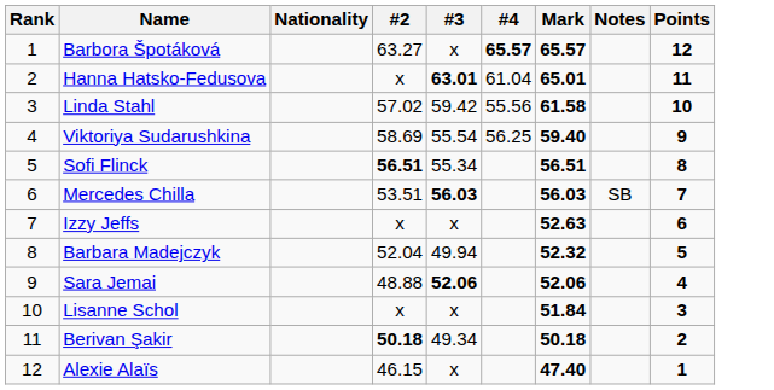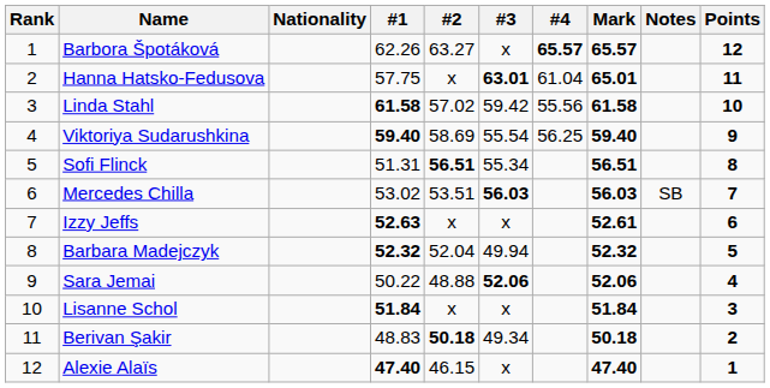 <table class="wikitable sortable" style="text-align:center">
 <tr>
 <th>Rank</th>
 <th>Name</th>
 <th>Nationality</th>
+<th>#1</th>
 <th>#2</th>
 <th>#3</th>
 <th>#4</th>
 <th>Mark</th>
 <th>Notes</th>
 <th>Points</th>
 </tr>
 <tr>
 <td>1</td>
 <td align=left><a href='#'>Barbora Špotáková</a></td>
 <td align=left></td>
+<td>62.26</td>
 <td>63.27</td>
 <td>x</td>
 <td><strong>65.57</strong></td>
 <td><strong>65.57</strong></td>
 <td></td>
 <td><strong>12</strong></td>
 </tr>
 <tr>
 <td>2</td>
 <td align=left><a href='#'>Hanna Hatsko-Fedusova</a></td>
 <td align=left></td>
+<td>57.75</td>
 <td>x</td>
 <td><strong>63.01</strong></td>
 <td>61.04</td>
 <td><strong>65.01</strong></td>
 <td></td>
 <td><strong>11</strong></td>
 </tr>
 <tr>
 <td>3</td>
 <td align=left><a href='#'>Linda Stahl</a></td>
 <td align=left></td>
+<td><strong>61.58</strong></td>
 <td>57.02</td>
 <td>59.42</td>
 <td>55.56</td>
 <td><strong>61.58</strong></td>
 <td></td>
 <td><strong>10</strong></td>
 </tr>
 <tr>
 <td>4</td>
 <td align=left><a href='#'>Viktoriya Sudarushkina</a></td>
 <td align=left></td>
+<td><strong>59.40</strong></td>
 <td>58.69</td>
 <td>55.54</td>
 <td>56.25</td>
 <td><strong>59.40</strong></td>
 <td></td>
 <td><strong>9</strong></td>
 </tr>
 <tr>
 <td>5</td>
 <td align=left><a href='#'>Sofi Flinck</a></td>
 <td align=left></td>
+<td>51.31</td>
 <td><strong>56.51</strong></td>
 <td>55.34</td>
 <td></td>
 <td><strong>56.51</strong></td>
 <td></td>
 <td><strong>8</strong></td>
 </tr>
 <tr>
 <td>6</td>
 <td align=left><a href='#'>Mercedes Chilla</a></td>
 <td align=left></td>
+<td>53.02</td>
 <td>53.51</td>
 <td><strong>56.03</strong></td>
 <td></td>
 <td><strong>56.03</strong></td>
 <td>SB</td>
 <td><strong>7</strong></td>
 </tr>
 <tr>
 <td>7</td>
 <td align=left><a href='#'>Izzy Jeffs</a></td>
 <td align=left></td>
+<td><strong>52.63</strong></td>
 <td>x</td>
 <td>x</td>
 <td></td>
-<td><strong>52.63</strong></td>
+<td><strong>52.61</strong></td>
 <td></td>
 <td><strong>6</strong></td>
 </tr>
 <tr>
 <td>8</td>
 <td align=left><a href='#'>Barbara Madejczyk</a></td>
 <td align=left></td>
+<td><strong>52.32</strong></td>
 <td>52.04</td>
 <td>49.94</td>
 <td></td>
 <td><strong>52.32</strong></td>
 <td></td>
 <td><strong>5</strong></td>
 </tr>
 <tr>
 <td>9</td>
 <td align=left><a href='#'>Sara Jemai</a></td>
 <td align=left></td>
+<td>50.22</td>
 <td>48.88</td>
 <td><strong>52.06</strong></td>
 <td></td>
 <td><strong>52.06</strong></td>
 <td></td>
 <td><strong>4</strong></td>
 </tr>
 <tr>
 <td>10</td>
 <td align=left><a href='#'>Lisanne Schol</a></td>
 <td align=left></td>
+<td><strong>51.84</strong></td>
 <td>x</td>
 <td>x</td>
 <td></td>
 <td><strong>51.84</strong></td>
 <td></td>
 <td><strong>3</strong></td>
 </tr>
 <tr>
 <td>11</td>
 <td align=left><a href='#'>Berivan Şakir</a></td>
 <td align=left></td>
+<td>48.83</td>
 <td><strong>50.18</strong></td>
 <td>49.34</td>
 <td></td>
 <td><strong>50.18</strong></td>
 <td></td>
 <td><strong>2</strong></td>
 </tr>
 <tr>
 <td>12</td>
 <td align=left><a href='#'>Alexie Alaïs</a></td>
 <td align=left></td>
+<td><strong>47.40</strong></td>
 <td>46.15</td>
 <td>x</td>
 <td></td>
 <td><strong>47.40</strong></td>
 <td></td>
 <td><strong>1</strong></td>
 </tr>
 </table>
